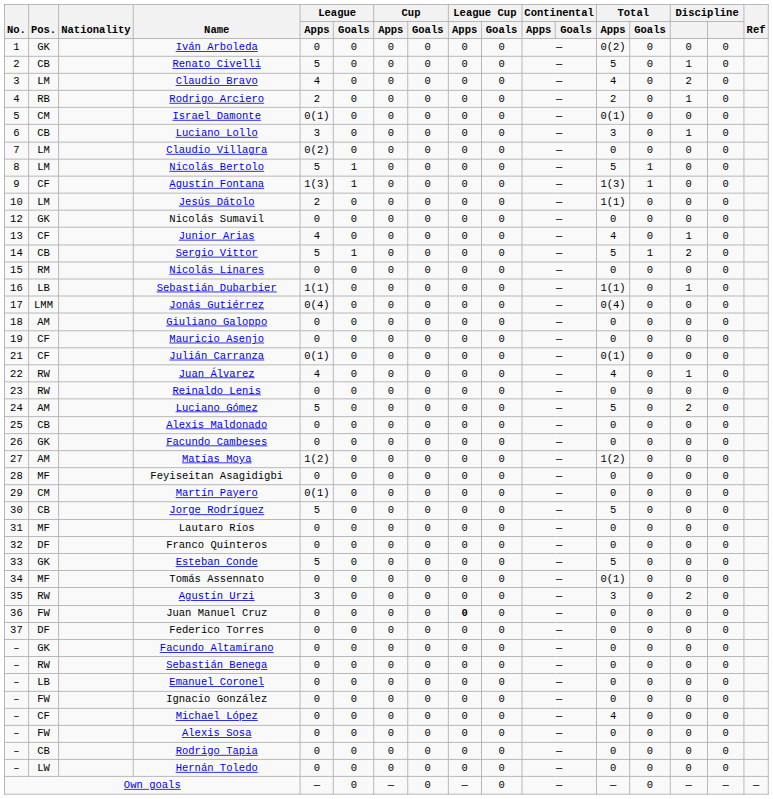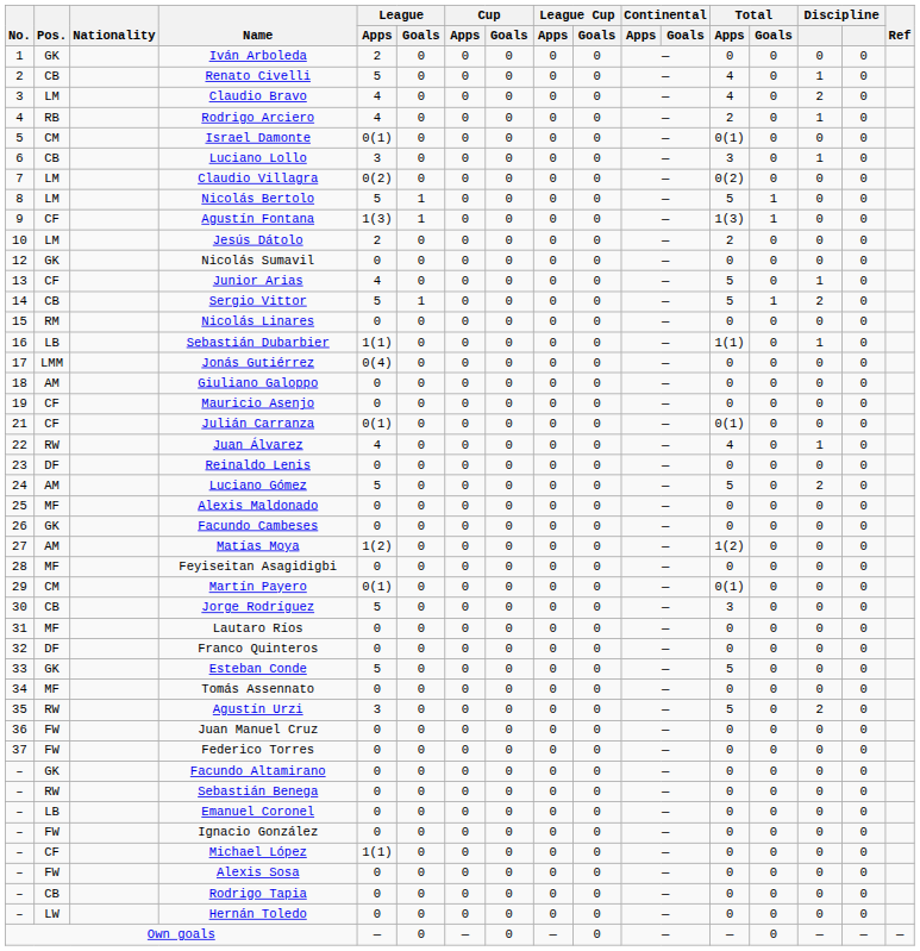 <table class="wikitable" style="text-align:center">
 <tr>
 <th rowspan="2" valign="bottom">No.</th>
 <th rowspan="2" valign="bottom">Pos.</th>
 <th rowspan="2" valign="bottom">Nationality</th>
 <th rowspan="2" valign="bottom" width="200">Name</th>
 <th colspan="2" width="85">League</th>
 <th colspan="2" width="85">Cup</th>
 <th colspan="2" width="85">League Cup</th>
 <th colspan="2" width="85">Continental</th>
 <th colspan="2" width="85">Total</th>
 <th colspan="2" width="85">Discipline</th>
 <th rowspan="2" valign="bottom">Ref</th>
 </tr>
 <tr>
 <th>Apps</th>
 <th>Goals</th>
 <th>Apps</th>
 <th>Goals</th>
 <th>Apps</th>
 <th>Goals</th>
 <th>Apps</th>
 <th>Goals</th>
 <th>Apps</th>
 <th>Goals</th>
 <th></th>
 <th></th>
 </tr>
 <tr>
 <td align="center">1</td>
 <td align="center">GK</td>
 <td align="center"></td>
 <td align="center"><a href='#'>Iván Arboleda</a></td>
-<td>0</td>
+<td>2</td>
 <td>0</td>
 <td>0</td>
 <td>0</td>
 <td>0</td>
 <td>0</td>
 <td colspan="2">—</td>
-<td>0(2)</td>
+<td>0</td>
 <td>0</td>
 <td>0</td>
 <td>0</td>
 <td></td>
 </tr>
 <tr>
 <td align="center">2</td>
 <td align="center">CB</td>
 <td align="center"></td>
 <td align="center"><a href='#'>Renato Civelli</a></td>
 <td>5</td>
 <td>0</td>
 <td>0</td>
 <td>0</td>
 <td>0</td>
 <td>0</td>
 <td colspan="2">—</td>
-<td>5</td>
+<td>4</td>
 <td>0</td>
 <td>1</td>
 <td>0</td>
 <td></td>
 </tr>
 <tr>
 <td align="center">3</td>
 <td align="center">LM</td>
 <td align="center"></td>
 <td align="center"><a href='#'>Claudio Bravo</a></td>
 <td>4</td>
 <td>0</td>
 <td>0</td>
 <td>0</td>
 <td>0</td>
 <td>0</td>
 <td colspan="2">—</td>
 <td>4</td>
 <td>0</td>
 <td>2</td>
 <td>0</td>
 <td></td>
 </tr>
 <tr>
 <td align="center">4</td>
 <td align="center">RB</td>
 <td align="center"></td>
 <td align="center"><a href='#'>Rodrigo Arciero</a></td>
-<td>2</td>
+<td>4</td>
 <td>0</td>
 <td>0</td>
 <td>0</td>
 <td>0</td>
 <td>0</td>
 <td colspan="2">—</td>
 <td>2</td>
 <td>0</td>
 <td>1</td>
 <td>0</td>
 <td></td>
 </tr>
 <tr>
 <td align="center">5</td>
 <td align="center">CM</td>
 <td align="center"></td>
 <td align="center"><a href='#'>Israel Damonte</a></td>
 <td>0(1)</td>
 <td>0</td>
 <td>0</td>
 <td>0</td>
 <td>0</td>
 <td>0</td>
 <td colspan="2">—</td>
 <td>0(1)</td>
 <td>0</td>
 <td>0</td>
 <td>0</td>
 <td></td>
 </tr>
 <tr>
 <td align="center">6</td>
 <td align="center">CB</td>
 <td align="center"></td>
 <td align="center"><a href='#'>Luciano Lollo</a></td>
 <td>3</td>
 <td>0</td>
 <td>0</td>
 <td>0</td>
 <td>0</td>
 <td>0</td>
 <td colspan="2">—</td>
 <td>3</td>
 <td>0</td>
 <td>1</td>
 <td>0</td>
 <td></td>
 </tr>
 <tr>
 <td align="center">7</td>
 <td align="center">LM</td>
 <td align="center"></td>
 <td align="center"><a href='#'>Claudio Villagra</a></td>
 <td>0(2)</td>
 <td>0</td>
 <td>0</td>
 <td>0</td>
 <td>0</td>
 <td>0</td>
 <td colspan="2">—</td>
-<td>0</td>
+<td>0(2)</td>
 <td>0</td>
 <td>0</td>
 <td>0</td>
 <td></td>
 </tr>
 <tr>
 <td align="center">8</td>
 <td align="center">LM</td>
 <td align="center"></td>
 <td align="center"><a href='#'>Nicolás Bertolo</a></td>
 <td>5</td>
 <td>1</td>
 <td>0</td>
 <td>0</td>
 <td>0</td>
 <td>0</td>
 <td colspan="2">—</td>
 <td>5</td>
 <td>1</td>
 <td>0</td>
 <td>0</td>
 <td></td>
 </tr>
 <tr>
 <td align="center">9</td>
 <td align="center">CF</td>
 <td align="center"></td>
 <td align="center"><a href='#'>Agustín Fontana</a></td>
 <td>1(3)</td>
 <td>1</td>
 <td>0</td>
 <td>0</td>
 <td>0</td>
 <td>0</td>
 <td colspan="2">—</td>
 <td>1(3)</td>
 <td>1</td>
 <td>0</td>
 <td>0</td>
 <td></td>
 </tr>
 <tr>
 <td align="center">10</td>
 <td align="center">LM</td>
 <td align="center"></td>
 <td align="center"><a href='#'>Jesús Dátolo</a></td>
 <td>2</td>
 <td>0</td>
 <td>0</td>
 <td>0</td>
 <td>0</td>
 <td>0</td>
 <td colspan="2">—</td>
-<td>1(1)</td>
+<td>2</td>
 <td>0</td>
 <td>0</td>
 <td>0</td>
 <td></td>
 </tr>
 <tr>
 <td align="center">12</td>
 <td align="center">GK</td>
 <td align="center"></td>
 <td align="center">Nicolás Sumavil</td>
 <td>0</td>
 <td>0</td>
 <td>0</td>
 <td>0</td>
 <td>0</td>
 <td>0</td>
 <td colspan="2">—</td>
 <td>0</td>
 <td>0</td>
 <td>0</td>
 <td>0</td>
 <td></td>
 </tr>
 <tr>
 <td align="center">13</td>
 <td align="center">CF</td>
 <td align="center"></td>
 <td align="center"><a href='#'>Junior Arias</a></td>
 <td>4</td>
 <td>0</td>
 <td>0</td>
 <td>0</td>
 <td>0</td>
 <td>0</td>
 <td colspan="2">—</td>
-<td>4</td>
+<td>5</td>
 <td>0</td>
 <td>1</td>
 <td>0</td>
 <td></td>
 </tr>
 <tr>
 <td align="center">14</td>
 <td align="center">CB</td>
 <td align="center"></td>
 <td align="center"><a href='#'>Sergio Vittor</a></td>
 <td>5</td>
 <td>1</td>
 <td>0</td>
 <td>0</td>
 <td>0</td>
 <td>0</td>
 <td colspan="2">—</td>
 <td>5</td>
 <td>1</td>
 <td>2</td>
 <td>0</td>
 <td></td>
 </tr>
 <tr>
 <td align="center">15</td>
 <td align="center">RM</td>
 <td align="center"></td>
 <td align="center"><a href='#'>Nicolás Linares</a></td>
 <td>0</td>
 <td>0</td>
 <td>0</td>
 <td>0</td>
 <td>0</td>
 <td>0</td>
 <td colspan="2">—</td>
 <td>0</td>
 <td>0</td>
 <td>0</td>
 <td>0</td>
 <td></td>
 </tr>
 <tr>
 <td align="center">16</td>
 <td align="center">LB</td>
 <td align="center"></td>
 <td align="center"><a href='#'>Sebastián Dubarbier</a></td>
 <td>1(1)</td>
 <td>0</td>
 <td>0</td>
 <td>0</td>
 <td>0</td>
 <td>0</td>
 <td colspan="2">—</td>
 <td>1(1)</td>
 <td>0</td>
 <td>1</td>
 <td>0</td>
 <td></td>
 </tr>
 <tr>
 <td align="center">17</td>
 <td align="center">LMM</td>
 <td align="center"></td>
 <td align="center"><a href='#'>Jonás Gutiérrez</a></td>
 <td>0(4)</td>
 <td>0</td>
 <td>0</td>
 <td>0</td>
 <td>0</td>
 <td>0</td>
 <td colspan="2">—</td>
-<td>0(4)</td>
+<td>0</td>
 <td>0</td>
 <td>0</td>
 <td>0</td>
 <td></td>
 </tr>
 <tr>
 <td align="center">18</td>
 <td align="center">AM</td>
 <td align="center"></td>
 <td align="center"><a href='#'>Giuliano Galoppo</a></td>
 <td>0</td>
 <td>0</td>
 <td>0</td>
 <td>0</td>
 <td>0</td>
 <td>0</td>
 <td colspan="2">—</td>
 <td>0</td>
 <td>0</td>
 <td>0</td>
 <td>0</td>
 <td></td>
 </tr>
 <tr>
 <td align="center">19</td>
 <td align="center">CF</td>
 <td align="center"></td>
 <td align="center"><a href='#'>Mauricio Asenjo</a></td>
 <td>0</td>
 <td>0</td>
 <td>0</td>
 <td>0</td>
 <td>0</td>
 <td>0</td>
 <td colspan="2">—</td>
 <td>0</td>
 <td>0</td>
 <td>0</td>
 <td>0</td>
 <td></td>
 </tr>
 <tr>
 <td align="center">21</td>
 <td align="center">CF</td>
 <td align="center"></td>
 <td align="center"><a href='#'>Julián Carranza</a></td>
 <td>0(1)</td>
 <td>0</td>
 <td>0</td>
 <td>0</td>
 <td>0</td>
 <td>0</td>
 <td colspan="2">—</td>
 <td>0(1)</td>
 <td>0</td>
 <td>0</td>
 <td>0</td>
 <td></td>
 </tr>
 <tr>
 <td align="center">22</td>
 <td align="center">RW</td>
 <td align="center"></td>
 <td align="center"><a href='#'>Juan Álvarez</a></td>
 <td>4</td>
 <td>0</td>
 <td>0</td>
 <td>0</td>
 <td>0</td>
 <td>0</td>
 <td colspan="2">—</td>
 <td>4</td>
 <td>0</td>
 <td>1</td>
 <td>0</td>
 <td></td>
 </tr>
 <tr>
 <td align="center">23</td>
-<td align="center">RW</td>
+<td align="center">DF</td>
 <td align="center"></td>
 <td align="center"><a href='#'>Reinaldo Lenis</a></td>
 <td>0</td>
 <td>0</td>
 <td>0</td>
 <td>0</td>
 <td>0</td>
 <td>0</td>
 <td colspan="2">—</td>
 <td>0</td>
 <td>0</td>
 <td>0</td>
 <td>0</td>
 <td></td>
 </tr>
 <tr>
 <td align="center">24</td>
 <td align="center">AM</td>
 <td align="center"></td>
 <td align="center"><a href='#'>Luciano Gómez</a></td>
 <td>5</td>
 <td>0</td>
 <td>0</td>
 <td>0</td>
 <td>0</td>
 <td>0</td>
 <td colspan="2">—</td>
 <td>5</td>
 <td>0</td>
 <td>2</td>
 <td>0</td>
 <td></td>
 </tr>
 <tr>
 <td align="center">25</td>
-<td align="center">CB</td>
+<td align="center">MF</td>
 <td align="center"></td>
 <td align="center"><a href='#'>Alexis Maldonado</a></td>
 <td>0</td>
 <td>0</td>
 <td>0</td>
 <td>0</td>
 <td>0</td>
 <td>0</td>
 <td colspan="2">—</td>
 <td>0</td>
 <td>0</td>
 <td>0</td>
 <td>0</td>
 <td></td>
 </tr>
 <tr>
 <td align="center">26</td>
 <td align="center">GK</td>
 <td align="center"></td>
 <td align="center"><a href='#'>Facundo Cambeses</a></td>
 <td>0</td>
 <td>0</td>
 <td>0</td>
 <td>0</td>
 <td>0</td>
 <td>0</td>
 <td colspan="2">—</td>
 <td>0</td>
 <td>0</td>
 <td>0</td>
 <td>0</td>
 <td></td>
 </tr>
 <tr>
 <td align="center">27</td>
 <td align="center">AM</td>
 <td align="center"></td>
 <td align="center"><a href='#'>Matías Moya</a></td>
 <td>1(2)</td>
 <td>0</td>
 <td>0</td>
 <td>0</td>
 <td>0</td>
 <td>0</td>
 <td colspan="2">—</td>
 <td>1(2)</td>
 <td>0</td>
 <td>0</td>
 <td>0</td>
 <td></td>
 </tr>
 <tr>
 <td align="center">28</td>
 <td align="center">MF</td>
 <td align="center"></td>
 <td align="center">Feyiseitan Asagidigbi</td>
 <td>0</td>
 <td>0</td>
 <td>0</td>
 <td>0</td>
 <td>0</td>
 <td>0</td>
 <td colspan="2">—</td>
 <td>0</td>
 <td>0</td>
 <td>0</td>
 <td>0</td>
 <td></td>
 </tr>
 <tr>
 <td align="center">29</td>
 <td align="center">CM</td>
 <td align="center"></td>
 <td align="center"><a href='#'>Martín Payero</a></td>
 <td>0(1)</td>
 <td>0</td>
 <td>0</td>
 <td>0</td>
 <td>0</td>
 <td>0</td>
 <td colspan="2">—</td>
-<td>0</td>
+<td>0(1)</td>
 <td>0</td>
 <td>0</td>
 <td>0</td>
 <td></td>
 </tr>
 <tr>
 <td align="center">30</td>
 <td align="center">CB</td>
 <td align="center"></td>
 <td align="center"><a href='#'>Jorge Rodríguez</a></td>
 <td>5</td>
 <td>0</td>
 <td>0</td>
 <td>0</td>
 <td>0</td>
 <td>0</td>
 <td colspan="2">—</td>
-<td>5</td>
+<td>3</td>
 <td>0</td>
 <td>0</td>
 <td>0</td>
 <td></td>
 </tr>
 <tr>
 <td align="center">31</td>
 <td align="center">MF</td>
 <td align="center"></td>
 <td align="center">Lautaro Ríos</td>
 <td>0</td>
 <td>0</td>
 <td>0</td>
 <td>0</td>
 <td>0</td>
 <td>0</td>
 <td colspan="2">—</td>
 <td>0</td>
 <td>0</td>
 <td>0</td>
 <td>0</td>
 <td></td>
 </tr>
 <tr>
 <td align="center">32</td>
 <td align="center">DF</td>
 <td align="center"></td>
 <td align="center">Franco Quinteros</td>
 <td>0</td>
 <td>0</td>
 <td>0</td>
 <td>0</td>
 <td>0</td>
 <td>0</td>
 <td colspan="2">—</td>
 <td>0</td>
 <td>0</td>
 <td>0</td>
 <td>0</td>
 <td></td>
 </tr>
 <tr>
 <td align="center">33</td>
 <td align="center">GK</td>
 <td align="center"></td>
 <td align="center"><a href='#'>Esteban Conde</a></td>
 <td>5</td>
 <td>0</td>
 <td>0</td>
 <td>0</td>
 <td>0</td>
 <td>0</td>
 <td colspan="2">—</td>
 <td>5</td>
 <td>0</td>
 <td>0</td>
 <td>0</td>
 <td></td>
 </tr>
 <tr>
 <td align="center">34</td>
 <td align="center">MF</td>
 <td align="center"></td>
 <td align="center">Tomás Assennato</td>
 <td>0</td>
 <td>0</td>
 <td>0</td>
 <td>0</td>
 <td>0</td>
 <td>0</td>
 <td colspan="2">—</td>
-<td>0(1)</td>
+<td>0</td>
 <td>0</td>
 <td>0</td>
 <td>0</td>
 <td></td>
 </tr>
 <tr>
 <td align="center">35</td>
 <td align="center">RW</td>
 <td align="center"></td>
 <td align="center"><a href='#'>Agustín Urzi</a></td>
 <td>3</td>
 <td>0</td>
 <td>0</td>
 <td>0</td>
 <td>0</td>
 <td>0</td>
 <td colspan="2">—</td>
-<td>3</td>
+<td>5</td>
 <td>0</td>
 <td>2</td>
 <td>0</td>
 <td></td>
 </tr>
 <tr>
 <td align="center">36</td>
 <td align="center">FW</td>
 <td align="center"></td>
 <td align="center">Juan Manuel Cruz</td>
 <td>0</td>
 <td>0</td>
 <td>0</td>
 <td>0</td>
-<td><strong>0</strong></td>
+<td>0</td>
 <td>0</td>
 <td colspan="2">—</td>
 <td>0</td>
 <td>0</td>
 <td>0</td>
 <td>0</td>
 <td></td>
 </tr>
 <tr>
 <td align="center">37</td>
-<td align="center">DF</td>
+<td align="center">FW</td>
 <td align="center"></td>
 <td align="center">Federico Torres</td>
 <td>0</td>
 <td>0</td>
 <td>0</td>
 <td>0</td>
 <td>0</td>
 <td>0</td>
 <td colspan="2">—</td>
 <td>0</td>
 <td>0</td>
 <td>0</td>
 <td>0</td>
 <td></td>
 </tr>
 <tr>
 <td align="center">–</td>
 <td align="center">GK</td>
 <td align="center"></td>
 <td align="center"><a href='#'>Facundo Altamirano</a></td>
 <td>0</td>
 <td>0</td>
 <td>0</td>
 <td>0</td>
 <td>0</td>
 <td>0</td>
 <td colspan="2">—</td>
 <td>0</td>
 <td>0</td>
 <td>0</td>
 <td>0</td>
 <td></td>
 </tr>
 <tr>
 <td align="center">–</td>
 <td align="center">RW</td>
 <td align="center"></td>
 <td align="center"><a href='#'>Sebastián Benega</a></td>
 <td>0</td>
 <td>0</td>
 <td>0</td>
 <td>0</td>
 <td>0</td>
 <td>0</td>
 <td colspan="2">—</td>
 <td>0</td>
 <td>0</td>
 <td>0</td>
 <td>0</td>
 <td></td>
 </tr>
 <tr>
 <td align="center">–</td>
 <td align="center">LB</td>
 <td align="center"></td>
 <td align="center"><a href='#'>Emanuel Coronel</a></td>
 <td>0</td>
 <td>0</td>
 <td>0</td>
 <td>0</td>
 <td>0</td>
 <td>0</td>
 <td colspan="2">—</td>
 <td>0</td>
 <td>0</td>
 <td>0</td>
 <td>0</td>
 <td></td>
 </tr>
 <tr>
 <td align="center">–</td>
 <td align="center">FW</td>
 <td align="center"></td>
 <td align="center">Ignacio González</td>
 <td>0</td>
 <td>0</td>
 <td>0</td>
 <td>0</td>
 <td>0</td>
 <td>0</td>
 <td colspan="2">—</td>
 <td>0</td>
 <td>0</td>
 <td>0</td>
 <td>0</td>
 <td></td>
 </tr>
 <tr>
 <td align="center">–</td>
 <td align="center">CF</td>
 <td align="center"></td>
 <td align="center"><a href='#'>Michael López</a></td>
-<td>0</td>
+<td>1(1)</td>
 <td>0</td>
 <td>0</td>
 <td>0</td>
 <td>0</td>
 <td>0</td>
 <td colspan="2">—</td>
-<td>4</td>
+<td>0</td>
 <td>0</td>
 <td>0</td>
 <td>0</td>
 <td></td>
 </tr>
 <tr>
 <td align="center">–</td>
 <td align="center">FW</td>
 <td align="center"></td>
 <td align="center"><a href='#'>Alexis Sosa</a></td>
 <td>0</td>
 <td>0</td>
 <td>0</td>
 <td>0</td>
 <td>0</td>
 <td>0</td>
 <td colspan="2">—</td>
 <td>0</td>
 <td>0</td>
 <td>0</td>
 <td>0</td>
 <td></td>
 </tr>
 <tr>
 <td align="center">–</td>
 <td align="center">CB</td>
 <td align="center"></td>
 <td align="center"><a href='#'>Rodrigo Tapia</a></td>
 <td>0</td>
 <td>0</td>
 <td>0</td>
 <td>0</td>
 <td>0</td>
 <td>0</td>
 <td colspan="2">—</td>
 <td>0</td>
 <td>0</td>
 <td>0</td>
 <td>0</td>
 <td></td>
 </tr>
 <tr>
 <td align="center">–</td>
 <td align="center">LW</td>
 <td align="center"></td>
 <td align="center"><a href='#'>Hernán Toledo</a></td>
 <td>0</td>
 <td>0</td>
 <td>0</td>
 <td>0</td>
 <td>0</td>
 <td>0</td>
 <td colspan="2">—</td>
 <td>0</td>
 <td>0</td>
 <td>0</td>
 <td>0</td>
 <td></td>
 </tr>
 <tr>
 <td colspan="4" align="center"><a href='#'>Own goals</a></td>
 <td>—</td>
 <td>0</td>
 <td>—</td>
 <td>0</td>
 <td>—</td>
 <td>0</td>
 <td colspan="2">—</td>
 <td>—</td>
 <td>0</td>
 <td>—</td>
 <td>—</td>
 <td>—</td>
 </tr>
 </table>
